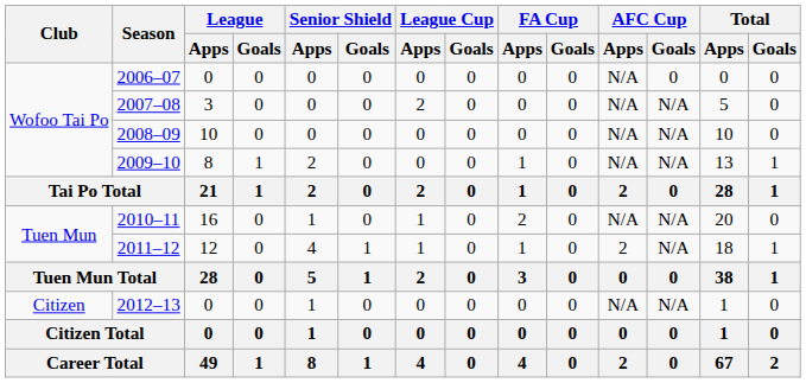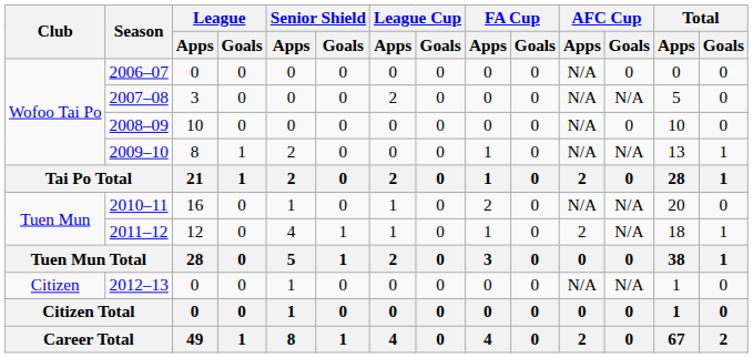 <table class="wikitable" style="text-align: center;">
 <tr>
 <th rowspan="2">Club</th>
 <th rowspan="2">Season</th>
 <th colspan="2"><a href='#'>League</a></th>
 <th colspan="2"><a href='#'>Senior Shield</a></th>
 <th colspan="2"><a href='#'>League Cup</a></th>
 <th colspan="2"><a href='#'>FA Cup</a></th>
 <th colspan="2"><a href='#'>AFC Cup</a></th>
 <th colspan="2">Total</th>
 </tr>
 <tr>
 <th>Apps</th>
 <th>Goals</th>
 <th>Apps</th>
 <th>Goals</th>
 <th>Apps</th>
 <th>Goals</th>
 <th>Apps</th>
 <th>Goals</th>
 <th>Apps</th>
 <th>Goals</th>
 <th>Apps</th>
 <th>Goals</th>
 </tr>
 <tr>
 <td rowspan="4"><a href='#'>Wofoo Tai Po</a></td>
 <td><a href='#'>2006–07</a></td>
 <td>0</td>
 <td>0</td>
 <td>0</td>
 <td>0</td>
 <td>0</td>
 <td>0</td>
 <td>0</td>
 <td>0</td>
 <td>N/A</td>
 <td>0</td>
 <td>0</td>
 <td>0</td>
 </tr>
 <tr>
 <td><a href='#'>2007–08</a></td>
 <td>3</td>
 <td>0</td>
 <td>0</td>
 <td>0</td>
 <td>2</td>
 <td>0</td>
 <td>0</td>
 <td>0</td>
 <td>N/A</td>
 <td>N/A</td>
 <td>5</td>
 <td>0</td>
 </tr>
 <tr>
 <td><a href='#'>2008–09</a></td>
 <td>10</td>
 <td>0</td>
 <td>0</td>
 <td>0</td>
 <td>0</td>
 <td>0</td>
 <td>0</td>
 <td>0</td>
 <td>N/A</td>
-<td>N/A</td>
+<td>0</td>
 <td>10</td>
 <td>0</td>
 </tr>
 <tr>
 <td><a href='#'>2009–10</a></td>
 <td>8</td>
 <td>1</td>
 <td>2</td>
 <td>0</td>
 <td>0</td>
 <td>0</td>
 <td>1</td>
 <td>0</td>
 <td>N/A</td>
 <td>N/A</td>
 <td>13</td>
 <td>1</td>
 </tr>
 <tr>
 <th colspan="2">Tai Po Total</th>
 <th>21</th>
 <th>1</th>
 <th>2</th>
 <th>0</th>
 <th>2</th>
 <th>0</th>
 <th>1</th>
 <th>0</th>
 <th>2</th>
 <th>0</th>
 <th>28</th>
 <th>1</th>
 </tr>
 <tr>
 <td rowspan="2"><a href='#'>Tuen Mun</a></td>
 <td><a href='#'>2010–11</a></td>
 <td>16</td>
 <td>0</td>
 <td>1</td>
 <td>0</td>
 <td>1</td>
 <td>0</td>
 <td>2</td>
 <td>0</td>
 <td>N/A</td>
 <td>N/A</td>
 <td>20</td>
 <td>0</td>
 </tr>
 <tr>
 <td><a href='#'>2011–12</a></td>
 <td>12</td>
 <td>0</td>
 <td>4</td>
 <td>1</td>
 <td>1</td>
 <td>0</td>
 <td>1</td>
 <td>0</td>
 <td>2</td>
 <td>N/A</td>
 <td>18</td>
 <td>1</td>
 </tr>
 <tr>
 <th colspan="2">Tuen Mun Total</th>
 <th>28</th>
 <th>0</th>
 <th>5</th>
 <th>1</th>
 <th>2</th>
 <th>0</th>
 <th>3</th>
 <th>0</th>
 <th>0</th>
 <th>0</th>
 <th>38</th>
 <th>1</th>
 </tr>
 <tr>
 <td rowspan="1"><a href='#'>Citizen</a></td>
 <td><a href='#'>2012–13</a></td>
 <td>0</td>
 <td>0</td>
 <td>1</td>
 <td>0</td>
 <td>0</td>
 <td>0</td>
 <td>0</td>
 <td>0</td>
 <td>N/A</td>
 <td>N/A</td>
 <td>1</td>
 <td>0</td>
 </tr>
 <tr>
 <th colspan="2">Citizen Total</th>
 <th>0</th>
 <th>0</th>
 <th>1</th>
 <th>0</th>
 <th>0</th>
 <th>0</th>
 <th>0</th>
 <th>0</th>
 <th>0</th>
 <th>0</th>
 <th>1</th>
 <th>0</th>
 </tr>
 <tr>
 <th colspan="2">Career Total</th>
 <th>49</th>
 <th>1</th>
 <th>8</th>
 <th>1</th>
 <th>4</th>
 <th>0</th>
 <th>4</th>
 <th>0</th>
 <th>2</th>
 <th>0</th>
 <th>67</th>
 <th>2</th>
 </tr>
 </table>
